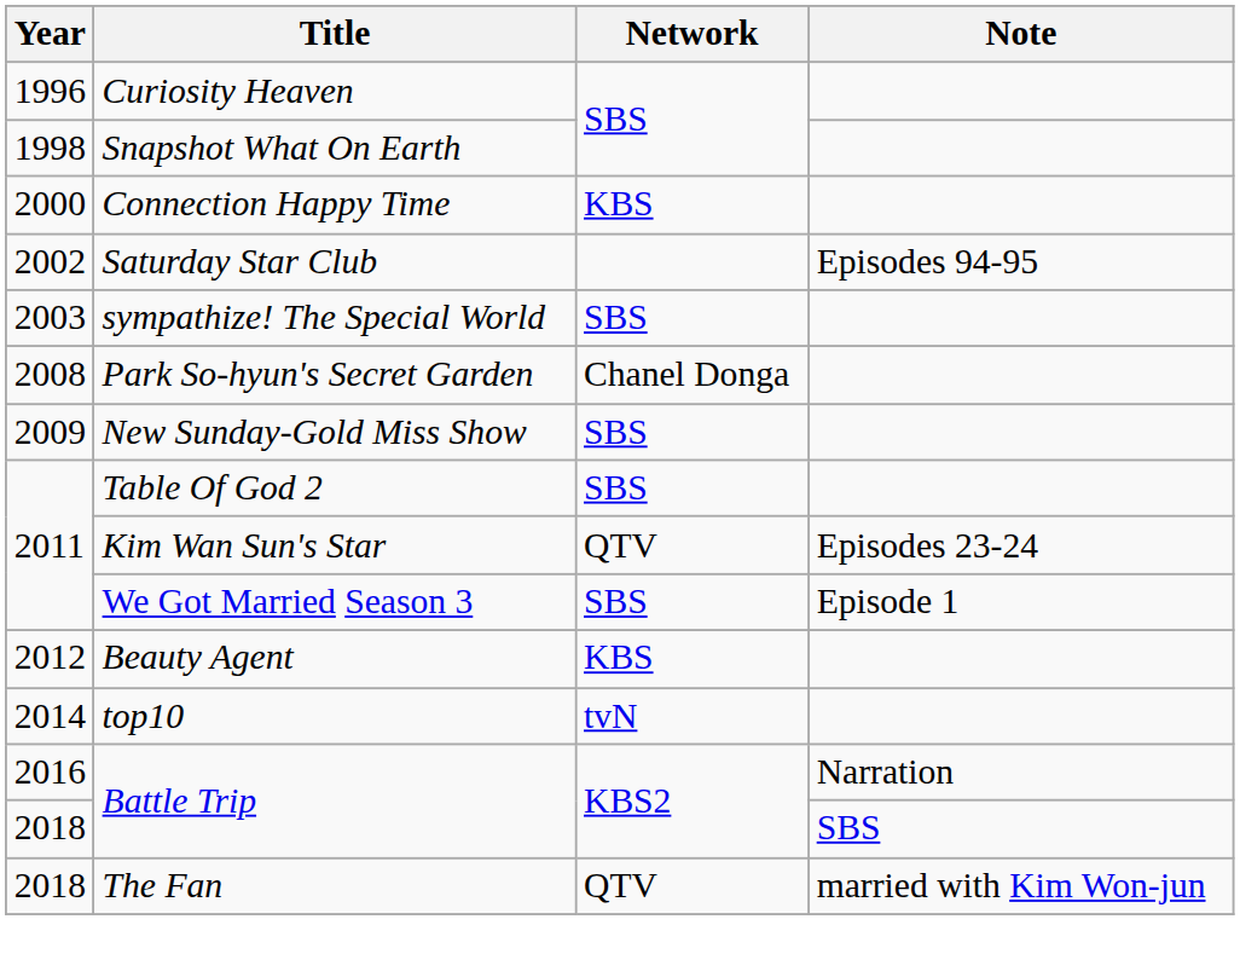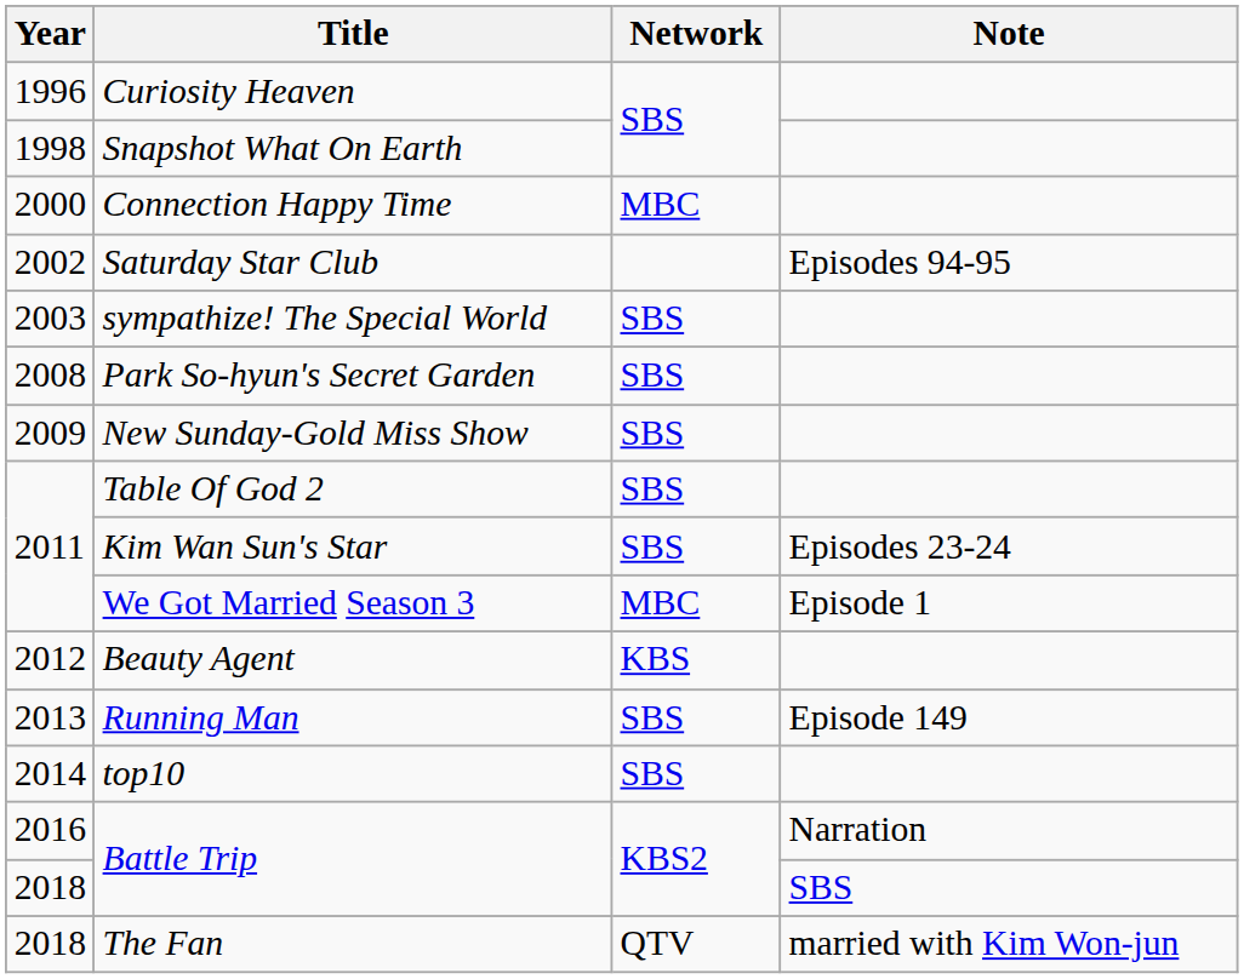 <table class="wikitable" style="width:550px">
 <tr>
 <th width=10>Year</th>
 <th>Title</th>
 <th>Network</th>
 <th>Note</th>
 </tr>
 <tr>
 <td>1996</td>
 <td><em>Curiosity Heaven</em></td>
 <td rowspan=2><a href='#'>SBS</a></td>
 <td></td>
 </tr>
 <tr>
 <td>1998</td>
 <td><em>Snapshot What On Earth</em></td>
 <td></td>
 </tr>
 <tr>
 <td>2000</td>
 <td><em>Connection Happy Time</em></td>
-<td><a href='#'>KBS</a></td>
+<td><a href='#'>MBC</a></td>
 <td></td>
 </tr>
 <tr>
 <td>2002</td>
 <td><em>Saturday Star Club</em></td>
 <td></td>
 <td>Episodes 94-95</td>
 </tr>
 <tr>
 <td>2003</td>
 <td><em>sympathize! The Special World</em></td>
 <td><a href='#'>SBS</a></td>
 <td></td>
 </tr>
 <tr>
 <td>2008</td>
 <td><em>Park So-hyun's Secret Garden</em></td>
-<td>Chanel Donga</td>
+<td><a href='#'>SBS</a></td>
 <td></td>
 </tr>
 <tr>
 <td>2009</td>
 <td><em>New Sunday-Gold Miss Show</em></td>
 <td><a href='#'>SBS</a></td>
 <td></td>
 </tr>
 <tr>
 <td rowspan=3>2011</td>
 <td><em>Table Of God 2</em></td>
 <td><a href='#'>SBS</a></td>
 <td></td>
 </tr>
 <tr>
 <td><em>Kim Wan Sun's Star</em></td>
-<td>QTV</td>
+<td><a href='#'>SBS</a></td>
 <td>Episodes 23-24</td>
 </tr>
 <tr>
 <td><a href='#'>We Got Married</a> <a href='#'>Season 3</a></td>
-<td><a href='#'>SBS</a></td>
+<td><a href='#'>MBC</a></td>
 <td>Episode 1</td>
 </tr>
 <tr>
 <td>2012</td>
 <td><em>Beauty Agent</em></td>
 <td><a href='#'>KBS</a></td>
 <td></td>
 </tr>
 <tr>
+<td>2013</td>
+<td><em><a href='#'>Running Man</a></em></td>
+<td><a href='#'>SBS</a></td>
+<td>Episode 149</td>
+</tr>
+<tr>
 <td>2014</td>
 <td><em>top10</em></td>
-<td><a href='#'>tvN</a></td>
+<td><a href='#'>SBS</a></td>
 <td></td>
 </tr>
 <tr>
 <td>2016</td>
 <td rowspan=2><em><a href='#'>Battle Trip</a></em></td>
 <td rowspan=2><a href='#'>KBS2</a></td>
 <td>Narration</td>
 </tr>
 <tr>
 <td>2018</td>
 <td><a href='#'>SBS</a></td>
 </tr>
 <tr>
 <td>2018</td>
 <td><em>The Fan</em></td>
 <td>QTV</td>
 <td>married with <a href='#'>Kim Won-jun</a></td>
 </tr>
 </table>
